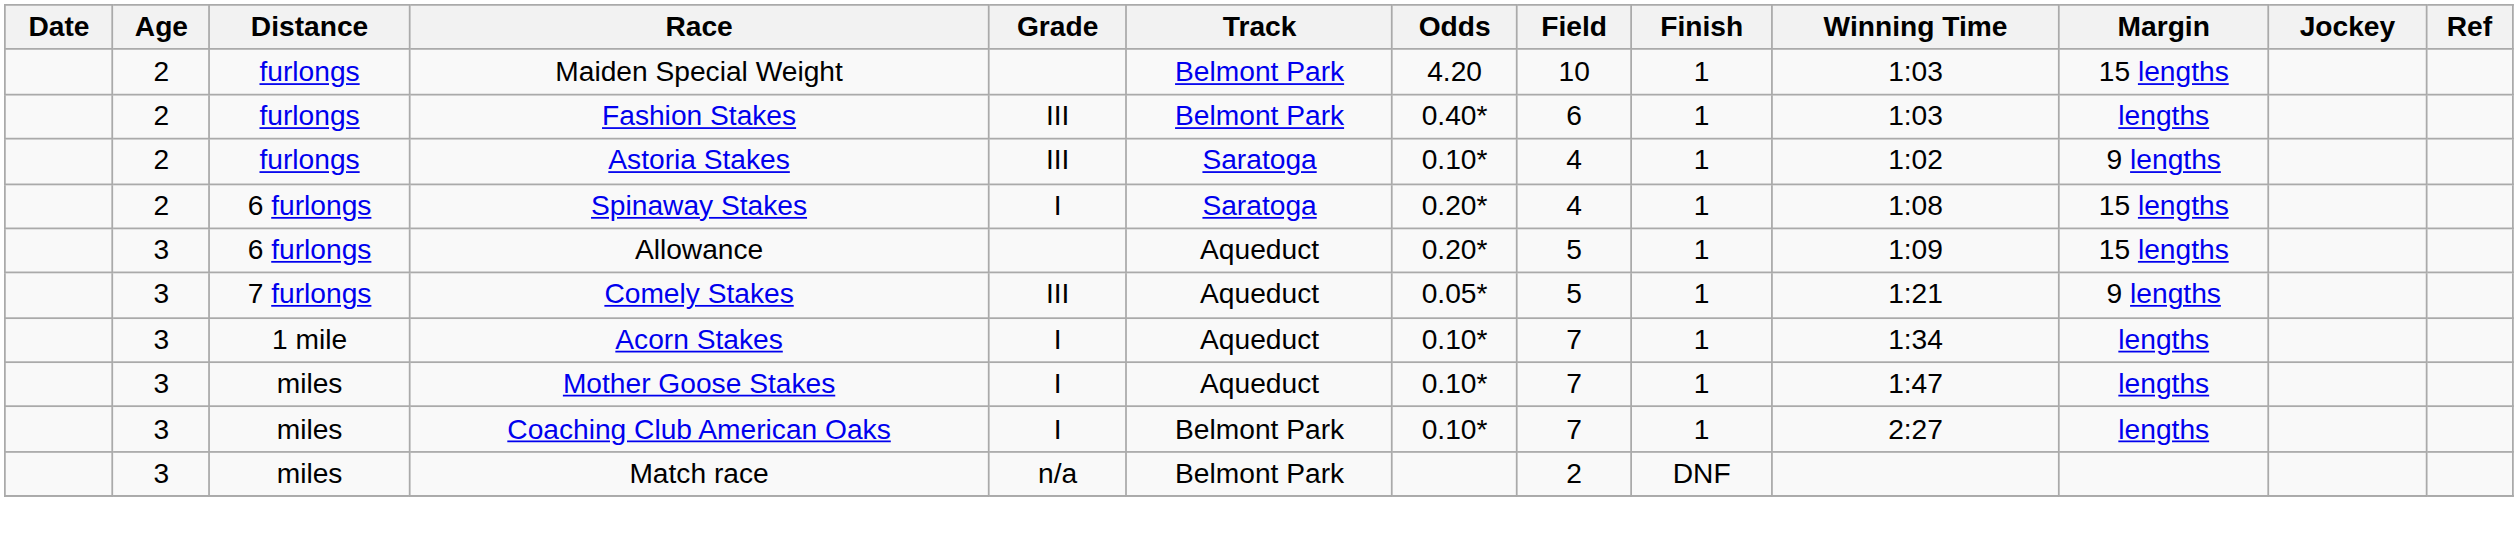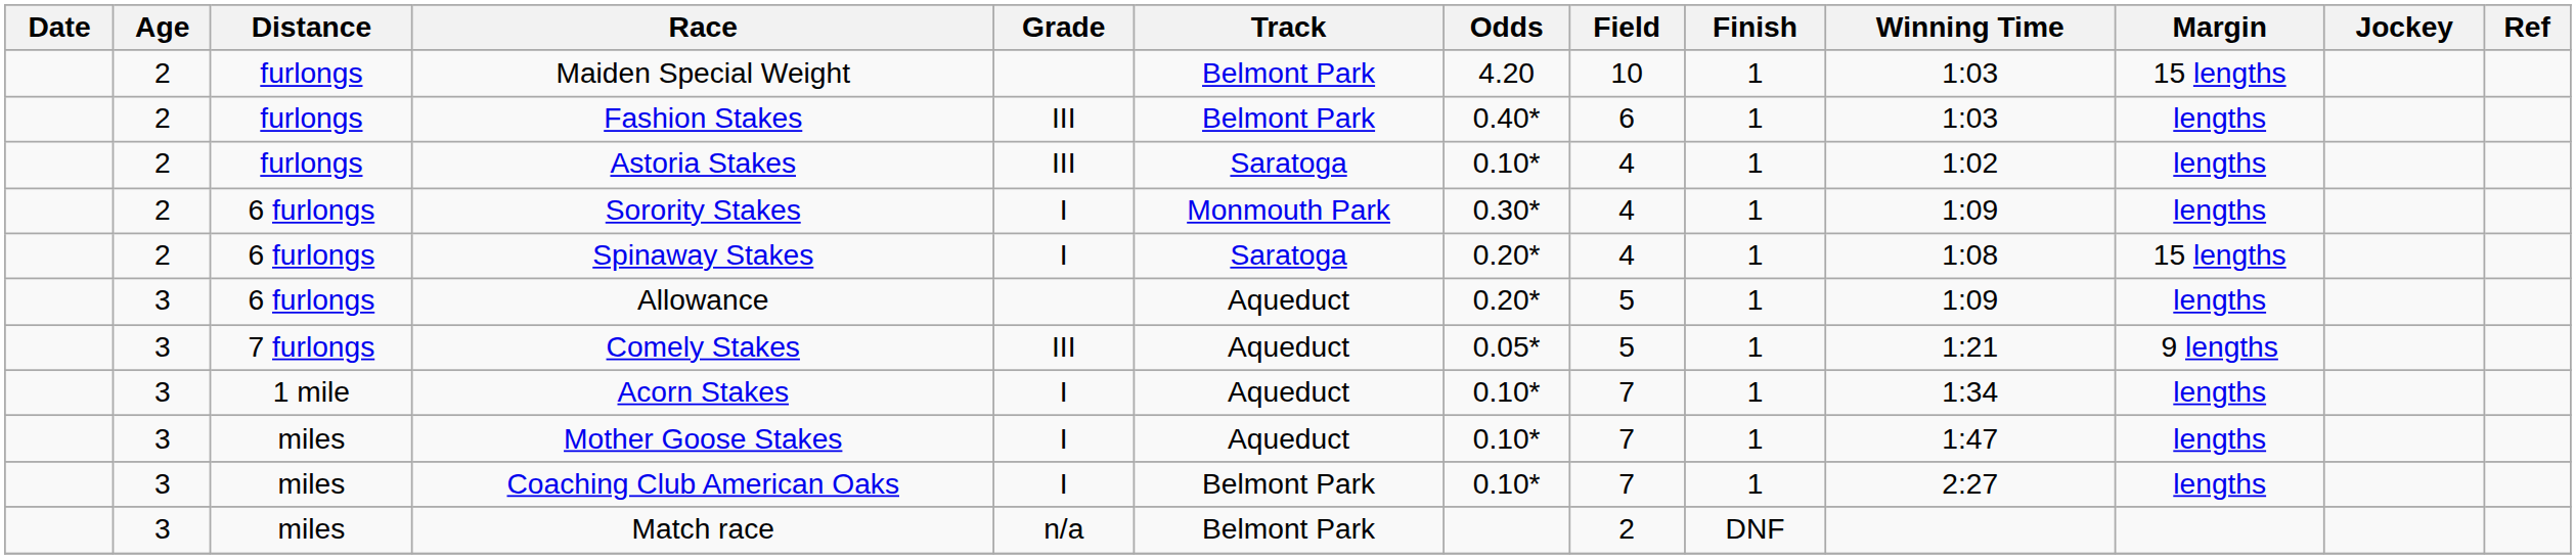 <table class = "wikitable sortable" style="text-align:center; width:90%">
 <tr>
 <th scope="col">Date</th>
 <th scope="col">Age</th>
 <th scope="col">Distance</th>
 <th scope="col">Race</th>
 <th scope="col">Grade</th>
 <th scope="col">Track</th>
 <th scope="col">Odds</th>
 <th scope="col">Field</th>
 <th scope="col">Finish</th>
 <th scope="col">Winning Time</th>
 <th scope="col">Margin</th>
 <th scope="col">Jockey</th>
 <th scope="col" class="unsortable">Ref</th>
 </tr>
 <tr>
 <td></td>
 <td>2</td>
 <td>  <a href='#'>furlongs</a></td>
 <td>Maiden Special Weight</td>
 <td></td>
 <td><a href='#'>Belmont Park</a></td>
 <td>4.20</td>
 <td>10</td>
 <td>1</td>
 <td>1:03</td>
 <td>15 <a href='#'>lengths</a></td>
 <td></td>
 <td></td>
 </tr>
 <tr>
 <td></td>
 <td>2</td>
 <td>  <a href='#'>furlongs</a></td>
 <td><a href='#'>Fashion Stakes</a></td>
 <td>III</td>
 <td><a href='#'>Belmont Park</a></td>
 <td>0.40*</td>
 <td>6</td>
 <td>1</td>
 <td>1:03</td>
 <td> <a href='#'>lengths</a></td>
 <td></td>
 <td></td>
 </tr>
 <tr>
 <td></td>
 <td>2</td>
 <td>  <a href='#'>furlongs</a></td>
 <td><a href='#'>Astoria Stakes</a></td>
 <td>III</td>
 <td><a href='#'>Saratoga</a></td>
 <td>0.10*</td>
 <td>4</td>
 <td>1</td>
 <td>1:02</td>
-<td>9 <a href='#'>lengths</a></td>
+<td> <a href='#'>lengths</a></td>
+<td></td>
+<td></td>
+</tr>
+<tr>
+<td></td>
+<td>2</td>
+<td>6 <a href='#'>furlongs</a></td>
+<td><a href='#'>Sorority Stakes</a></td>
+<td>I</td>
+<td><a href='#'>Monmouth Park</a></td>
+<td>0.30*</td>
+<td>4</td>
+<td>1</td>
+<td>1:09</td>
+<td> <a href='#'>lengths</a></td>
 <td></td>
 <td></td>
 </tr>
 <tr>
 <td></td>
 <td>2</td>
 <td>6 <a href='#'>furlongs</a></td>
 <td><a href='#'>Spinaway Stakes</a></td>
 <td>I</td>
 <td><a href='#'>Saratoga</a></td>
 <td>0.20*</td>
 <td>4</td>
 <td>1</td>
 <td>1:08</td>
 <td>15 <a href='#'>lengths</a></td>
 <td></td>
 <td></td>
 </tr>
 <tr>
 <td></td>
 <td>3</td>
 <td>6 <a href='#'>furlongs</a></td>
 <td>Allowance</td>
 <td></td>
 <td>Aqueduct</td>
 <td>0.20*</td>
 <td>5</td>
 <td>1</td>
 <td>1:09</td>
-<td>15 <a href='#'>lengths</a></td>
+<td> <a href='#'>lengths</a></td>
 <td></td>
 <td></td>
 </tr>
 <tr>
 <td></td>
 <td>3</td>
 <td>7 <a href='#'>furlongs</a></td>
 <td><a href='#'>Comely Stakes</a></td>
 <td>III</td>
 <td>Aqueduct</td>
 <td>0.05*</td>
 <td>5</td>
 <td>1</td>
 <td>1:21</td>
 <td>9 <a href='#'>lengths</a></td>
 <td></td>
 <td></td>
 </tr>
 <tr>
 <td></td>
 <td>3</td>
 <td>1 mile</td>
 <td><a href='#'>Acorn Stakes</a></td>
 <td>I</td>
 <td>Aqueduct</td>
 <td>0.10*</td>
 <td>7</td>
 <td>1</td>
 <td>1:34</td>
 <td> <a href='#'>lengths</a></td>
 <td></td>
 <td></td>
 </tr>
 <tr>
 <td></td>
 <td>3</td>
 <td> miles</td>
 <td><a href='#'>Mother Goose Stakes</a></td>
 <td>I</td>
 <td>Aqueduct</td>
 <td>0.10*</td>
 <td>7</td>
 <td>1</td>
 <td>1:47</td>
 <td> <a href='#'>lengths</a></td>
 <td></td>
 <td></td>
 </tr>
 <tr>
 <td></td>
 <td>3</td>
 <td> miles</td>
 <td><a href='#'>Coaching Club American Oaks</a></td>
 <td>I</td>
 <td>Belmont Park</td>
 <td>0.10*</td>
 <td>7</td>
 <td>1</td>
 <td>2:27</td>
 <td> <a href='#'>lengths</a></td>
 <td></td>
 <td></td>
 </tr>
 <tr>
 <td></td>
 <td>3</td>
 <td> miles</td>
 <td>Match race</td>
 <td>n/a</td>
 <td>Belmont Park</td>
 <td></td>
 <td>2</td>
 <td>DNF</td>
 <td></td>
 <td></td>
 <td></td>
 <td></td>
 </tr>
 <tr>
 </tr>
 </table>
